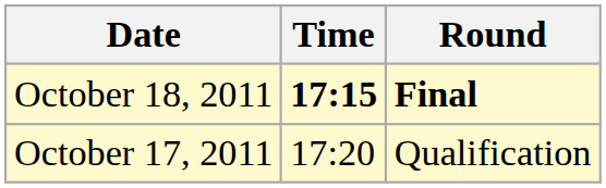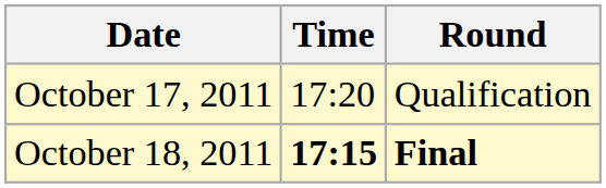 <table class="wikitable">
 <tr>
 <th>Date</th>
 <th>Time</th>
 <th>Round</th>
 </tr>
 <tr style=background:lemonchiffon>
+<td>October 17, 2011</td>
+<td>17:20</td>
+<td>Qualification</td>
+</tr>
+<tr style=background:lemonchiffon>
 <td>October 18, 2011</td>
 <td><strong>17:15</strong></td>
 <td style=background:lemonchiffon><strong>Final</strong></td>
 </tr>
-<tr style=background:lemonchiffon>
-<td>October 17, 2011</td>
-<td>17:20</td>
-<td>Qualification</td>
-</tr>
 </table>
